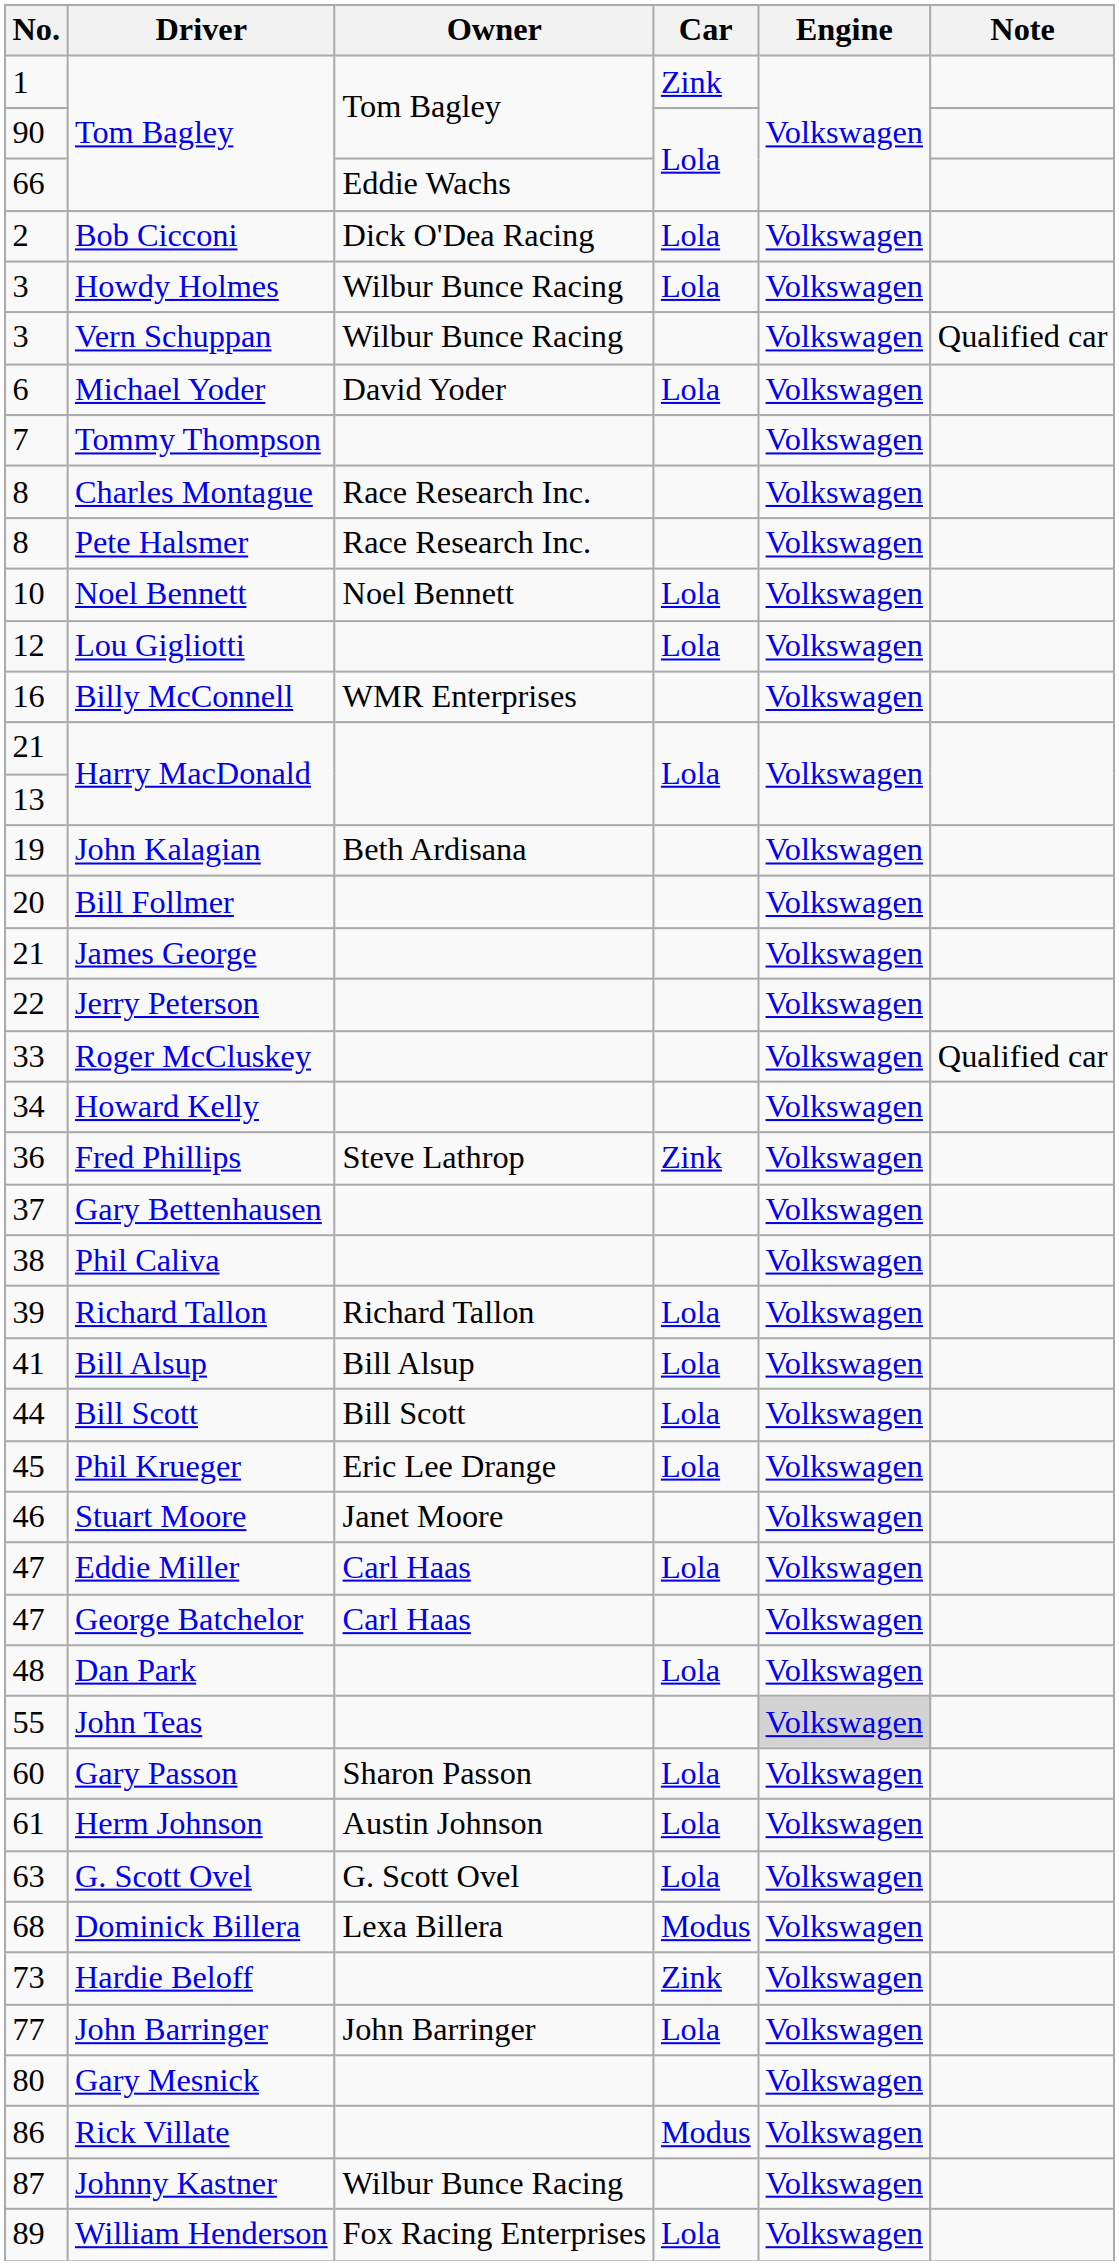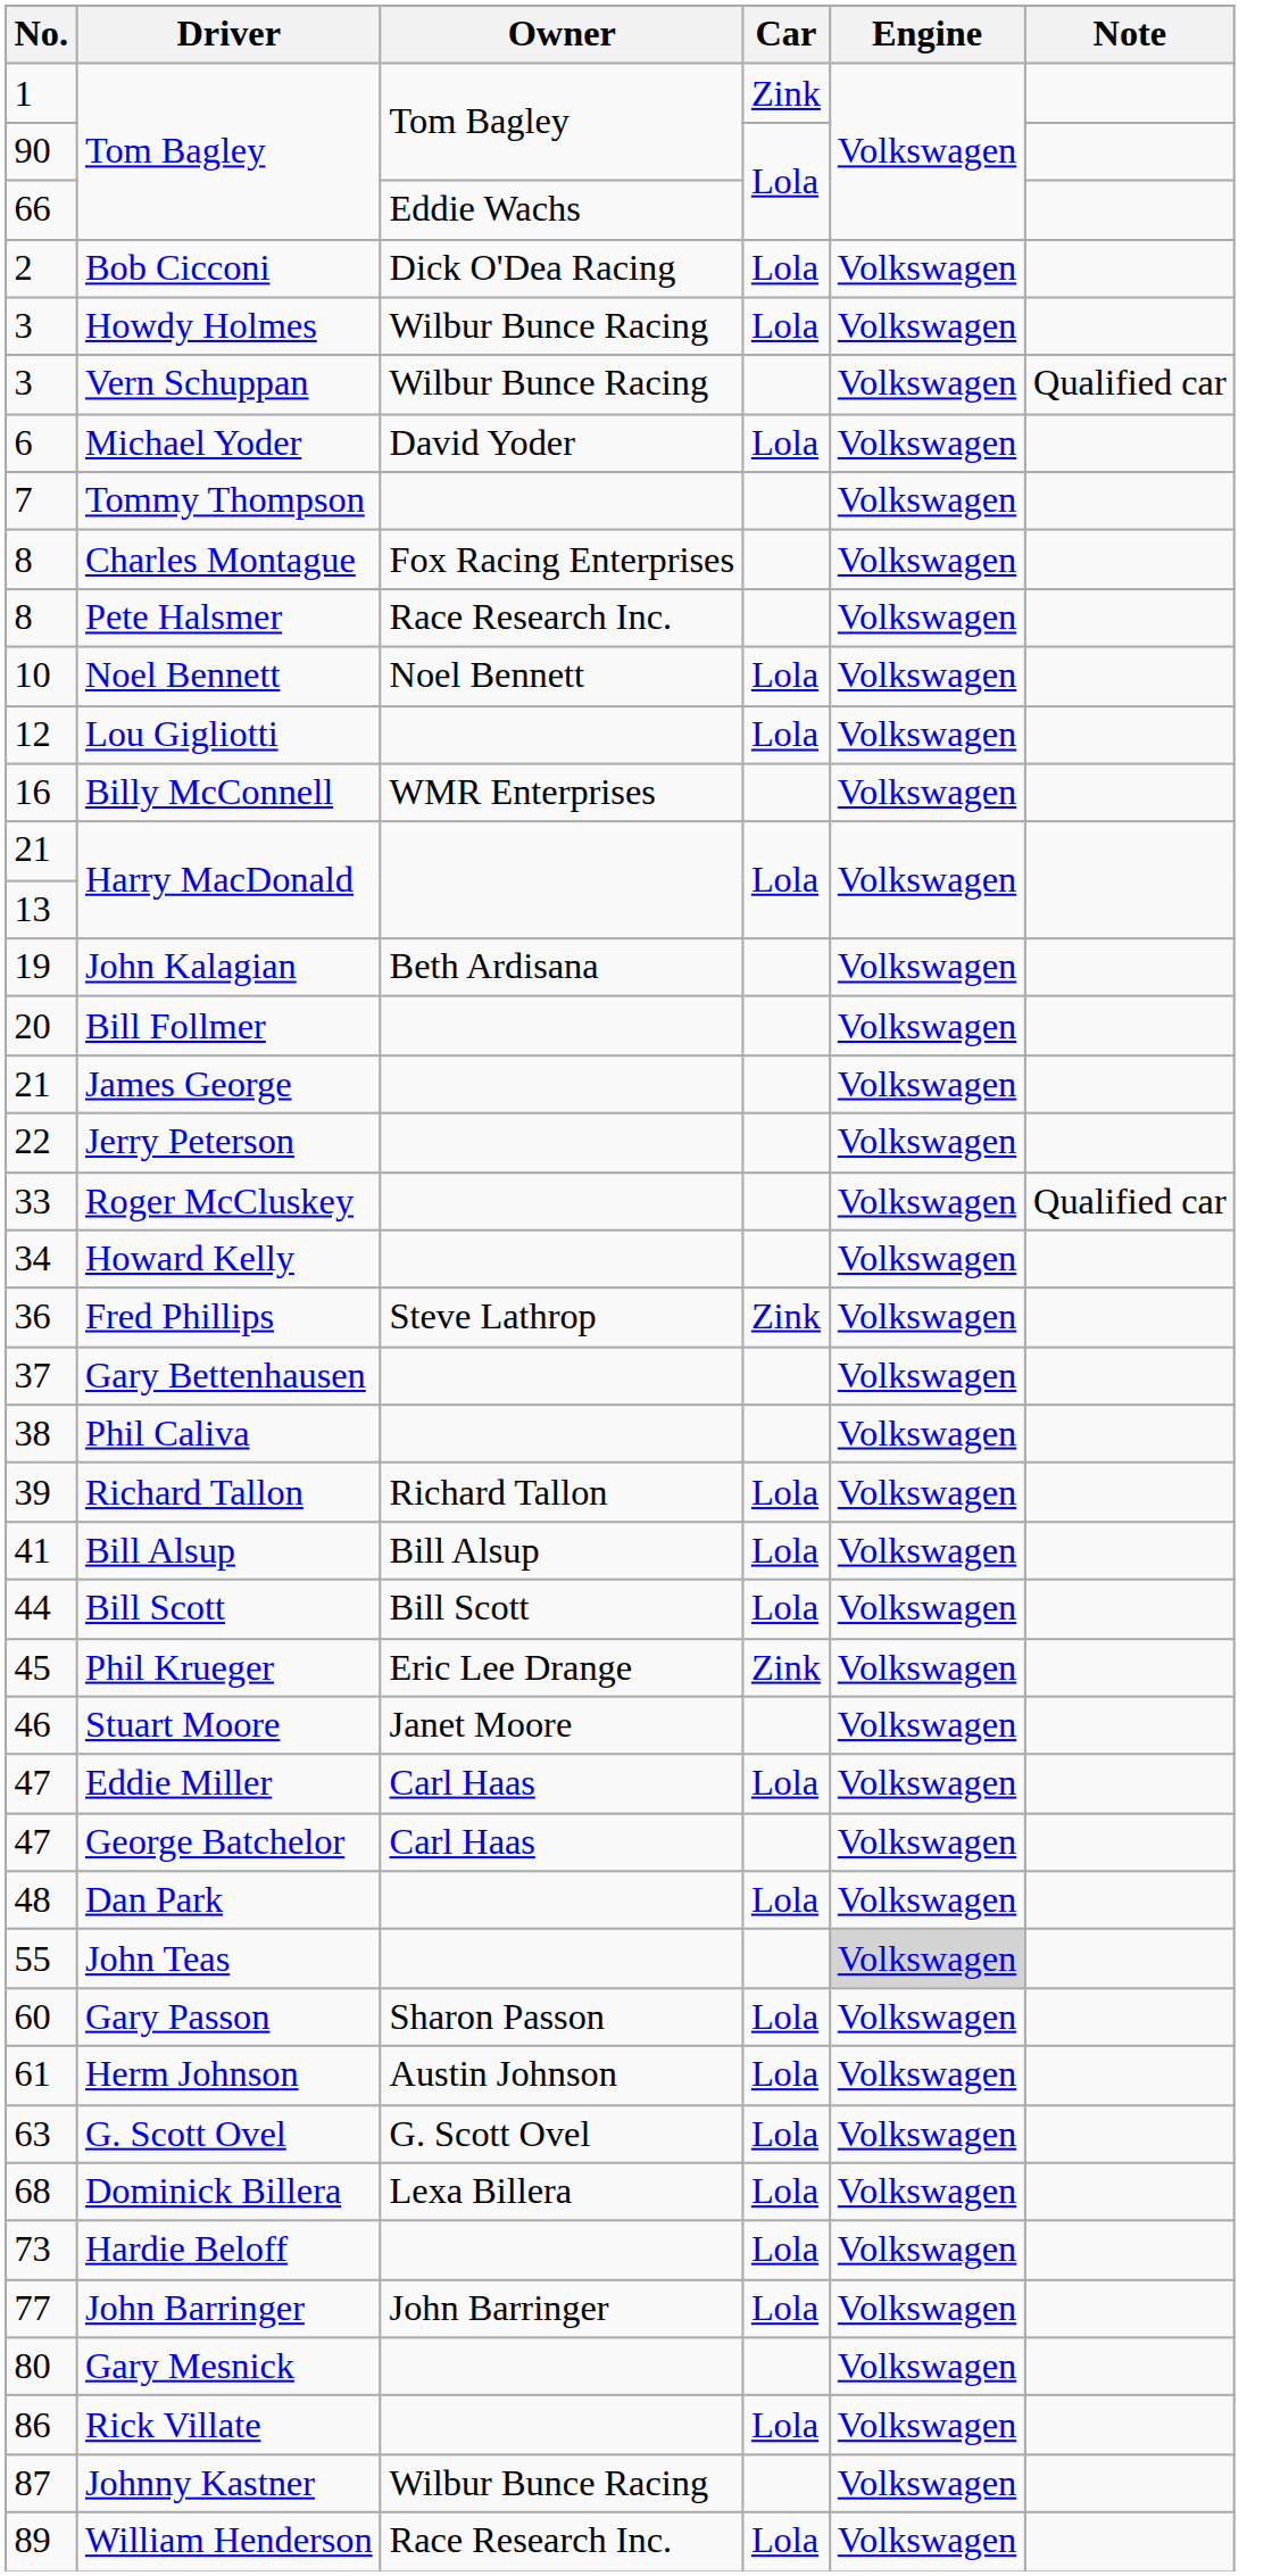 <table class="wikitable">
 <tr>
 <th>No.</th>
 <th>Driver</th>
 <th>Owner</th>
 <th>Car</th>
 <th>Engine</th>
 <th>Note</th>
 </tr>
 <tr>
 <td>1</td>
 <td rowspan=3> <a href='#'>Tom Bagley</a></td>
 <td rowspan=2>Tom Bagley</td>
 <td><a href='#'>Zink</a></td>
 <td rowspan=3><a href='#'>Volkswagen</a></td>
 <td></td>
 </tr>
 <tr>
 <td>90</td>
 <td rowspan=2><a href='#'>Lola</a></td>
 <td></td>
 </tr>
 <tr>
 <td>66</td>
 <td>Eddie Wachs</td>
 <td></td>
 </tr>
 <tr>
 <td>2</td>
 <td> <a href='#'>Bob Cicconi</a></td>
 <td>Dick O'Dea Racing</td>
 <td><a href='#'>Lola</a></td>
 <td><a href='#'>Volkswagen</a></td>
 <td></td>
 </tr>
 <tr>
 <td>3</td>
 <td> <a href='#'>Howdy Holmes</a></td>
 <td>Wilbur Bunce Racing</td>
 <td><a href='#'>Lola</a></td>
 <td><a href='#'>Volkswagen</a></td>
 <td></td>
 </tr>
 <tr>
 <td>3</td>
 <td> <a href='#'>Vern Schuppan</a></td>
 <td>Wilbur Bunce Racing</td>
 <td></td>
 <td><a href='#'>Volkswagen</a></td>
 <td>Qualified car</td>
 </tr>
 <tr>
 <td>6</td>
 <td> <a href='#'>Michael Yoder</a></td>
 <td>David Yoder</td>
 <td><a href='#'>Lola</a></td>
 <td><a href='#'>Volkswagen</a></td>
 <td></td>
 </tr>
 <tr>
 <td>7</td>
 <td> <a href='#'>Tommy Thompson</a></td>
 <td></td>
 <td></td>
 <td><a href='#'>Volkswagen</a></td>
 <td></td>
 </tr>
 <tr>
 <td>8</td>
 <td> <a href='#'>Charles Montague</a></td>
-<td>Race Research Inc.</td>
+<td>Fox Racing Enterprises</td>
 <td></td>
 <td><a href='#'>Volkswagen</a></td>
 <td></td>
 </tr>
 <tr>
 <td>8</td>
 <td> <a href='#'>Pete Halsmer</a></td>
 <td>Race Research Inc.</td>
 <td></td>
 <td><a href='#'>Volkswagen</a></td>
 <td></td>
 </tr>
 <tr>
 <td>10</td>
 <td> <a href='#'>Noel Bennett</a></td>
 <td>Noel Bennett</td>
 <td><a href='#'>Lola</a></td>
 <td><a href='#'>Volkswagen</a></td>
 <td></td>
 </tr>
 <tr>
 <td>12</td>
 <td> <a href='#'>Lou Gigliotti</a></td>
 <td></td>
 <td><a href='#'>Lola</a></td>
 <td><a href='#'>Volkswagen</a></td>
 <td></td>
 </tr>
 <tr>
 <td>16</td>
 <td> <a href='#'>Billy McConnell</a></td>
 <td>WMR Enterprises</td>
 <td></td>
 <td><a href='#'>Volkswagen</a></td>
 <td></td>
 </tr>
 <tr>
 <td>21</td>
 <td rowspan=2> <a href='#'>Harry MacDonald</a></td>
 <td rowspan=2></td>
 <td rowspan=2><a href='#'>Lola</a></td>
 <td rowspan=2><a href='#'>Volkswagen</a></td>
 <td rowspan=2></td>
 </tr>
 <tr>
 <td>13</td>
 </tr>
 <tr>
 <td>19</td>
 <td> <a href='#'>John Kalagian</a></td>
 <td>Beth Ardisana</td>
 <td></td>
 <td><a href='#'>Volkswagen</a></td>
 <td></td>
 </tr>
 <tr>
 <td>20</td>
 <td> <a href='#'>Bill Follmer</a></td>
 <td></td>
 <td></td>
 <td><a href='#'>Volkswagen</a></td>
 <td></td>
 </tr>
 <tr>
 <td>21</td>
 <td> <a href='#'>James George</a></td>
 <td></td>
 <td></td>
 <td><a href='#'>Volkswagen</a></td>
 <td></td>
 </tr>
 <tr>
 <td>22</td>
 <td> <a href='#'>Jerry Peterson</a></td>
 <td></td>
 <td></td>
 <td><a href='#'>Volkswagen</a></td>
 <td></td>
 </tr>
 <tr>
 <td>33</td>
 <td> <a href='#'>Roger McCluskey</a></td>
 <td></td>
 <td></td>
 <td><a href='#'>Volkswagen</a></td>
 <td>Qualified car</td>
 </tr>
 <tr>
 <td>34</td>
 <td> <a href='#'>Howard Kelly</a></td>
 <td></td>
 <td></td>
 <td><a href='#'>Volkswagen</a></td>
 <td></td>
 </tr>
 <tr>
 <td>36</td>
 <td> <a href='#'>Fred Phillips</a></td>
 <td>Steve Lathrop</td>
 <td><a href='#'>Zink</a></td>
 <td><a href='#'>Volkswagen</a></td>
 <td></td>
 </tr>
 <tr>
 <td>37</td>
 <td> <a href='#'>Gary Bettenhausen</a></td>
 <td></td>
 <td></td>
 <td><a href='#'>Volkswagen</a></td>
 <td></td>
 </tr>
 <tr>
 <td>38</td>
 <td> <a href='#'>Phil Caliva</a></td>
 <td></td>
 <td></td>
 <td><a href='#'>Volkswagen</a></td>
 <td></td>
 </tr>
 <tr>
 <td>39</td>
 <td> <a href='#'>Richard Tallon</a></td>
 <td>Richard Tallon</td>
 <td><a href='#'>Lola</a></td>
 <td><a href='#'>Volkswagen</a></td>
 <td></td>
 </tr>
 <tr>
 <td>41</td>
 <td> <a href='#'>Bill Alsup</a></td>
 <td>Bill Alsup</td>
 <td><a href='#'>Lola</a></td>
 <td><a href='#'>Volkswagen</a></td>
 <td></td>
 </tr>
 <tr>
 <td>44</td>
 <td> <a href='#'>Bill Scott</a></td>
 <td>Bill Scott</td>
 <td><a href='#'>Lola</a></td>
 <td><a href='#'>Volkswagen</a></td>
 <td></td>
 </tr>
 <tr>
 <td>45</td>
 <td> <a href='#'>Phil Krueger</a></td>
 <td>Eric Lee Drange</td>
-<td><a href='#'>Lola</a></td>
+<td><a href='#'>Zink</a></td>
 <td><a href='#'>Volkswagen</a></td>
 <td></td>
 </tr>
 <tr>
 <td>46</td>
 <td> <a href='#'>Stuart Moore</a></td>
 <td>Janet Moore</td>
 <td></td>
 <td><a href='#'>Volkswagen</a></td>
 <td></td>
 </tr>
 <tr>
 <td>47</td>
 <td> <a href='#'>Eddie Miller</a></td>
 <td><a href='#'>Carl Haas</a></td>
 <td><a href='#'>Lola</a></td>
 <td><a href='#'>Volkswagen</a></td>
 <td></td>
 </tr>
 <tr>
 <td>47</td>
 <td> <a href='#'>George Batchelor</a></td>
 <td><a href='#'>Carl Haas</a></td>
 <td></td>
 <td><a href='#'>Volkswagen</a></td>
 <td></td>
 </tr>
 <tr>
 <td>48</td>
 <td> <a href='#'>Dan Park</a></td>
 <td></td>
 <td><a href='#'>Lola</a></td>
 <td><a href='#'>Volkswagen</a></td>
 <td></td>
 </tr>
 <tr>
 <td>55</td>
 <td> <a href='#'>John Teas</a></td>
 <td></td>
 <td></td>
 <td style="background: lightgrey;"><a href='#'>Volkswagen</a></td>
 <td></td>
 </tr>
 <tr>
 <td>60</td>
 <td> <a href='#'>Gary Passon</a></td>
 <td>Sharon Passon</td>
 <td><a href='#'>Lola</a></td>
 <td><a href='#'>Volkswagen</a></td>
 <td></td>
 </tr>
 <tr>
 <td>61</td>
 <td> <a href='#'>Herm Johnson</a></td>
 <td>Austin Johnson</td>
 <td><a href='#'>Lola</a></td>
 <td><a href='#'>Volkswagen</a></td>
 <td></td>
 </tr>
 <tr>
 <td>63</td>
 <td> <a href='#'>G. Scott Ovel</a></td>
 <td>G. Scott Ovel</td>
 <td><a href='#'>Lola</a></td>
 <td><a href='#'>Volkswagen</a></td>
 <td></td>
 </tr>
 <tr>
 <td>68</td>
 <td> <a href='#'>Dominick Billera</a></td>
 <td>Lexa Billera</td>
-<td><a href='#'>Modus</a></td>
+<td><a href='#'>Lola</a></td>
 <td><a href='#'>Volkswagen</a></td>
 <td></td>
 </tr>
 <tr>
 <td>73</td>
 <td> <a href='#'>Hardie Beloff</a></td>
 <td></td>
-<td><a href='#'>Zink</a></td>
+<td><a href='#'>Lola</a></td>
 <td><a href='#'>Volkswagen</a></td>
 <td></td>
 </tr>
 <tr>
 <td>77</td>
 <td> <a href='#'>John Barringer</a></td>
 <td>John Barringer</td>
 <td><a href='#'>Lola</a></td>
 <td><a href='#'>Volkswagen</a></td>
 <td></td>
 </tr>
 <tr>
 <td>80</td>
 <td> <a href='#'>Gary Mesnick</a></td>
 <td></td>
 <td></td>
 <td><a href='#'>Volkswagen</a></td>
 <td></td>
 </tr>
 <tr>
 <td>86</td>
 <td> <a href='#'>Rick Villate</a></td>
 <td></td>
-<td><a href='#'>Modus</a></td>
+<td><a href='#'>Lola</a></td>
 <td><a href='#'>Volkswagen</a></td>
 <td></td>
 </tr>
 <tr>
 <td>87</td>
 <td> <a href='#'>Johnny Kastner</a></td>
 <td>Wilbur Bunce Racing</td>
 <td></td>
 <td><a href='#'>Volkswagen</a></td>
 <td></td>
 </tr>
 <tr>
 <td>89</td>
 <td> <a href='#'>William Henderson</a></td>
-<td>Fox Racing Enterprises</td>
+<td>Race Research Inc.</td>
 <td><a href='#'>Lola</a></td>
 <td><a href='#'>Volkswagen</a></td>
 <td></td>
 </tr>
 </table>
